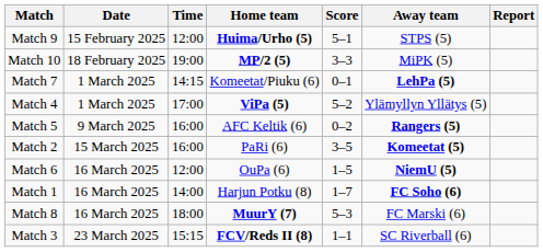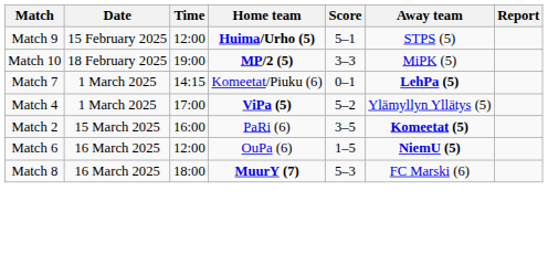 <table class="wikitable" style="text-align:center">
 <tr>
 <th style= width="40px">Match</th>
 <th style= width="40px">Date</th>
 <th style= width="40px">Time</th>
 <th style= width="150px">Home team</th>
 <th style= width="60px">Score</th>
 <th style= width="150px">Away team</th>
 <th style= width="30px">Report</th>
 </tr>
 <tr>
 <td>Match 9</td>
 <td>15 February 2025</td>
 <td>12:00</td>
 <td><strong><a href='#'>Huima</a>/Urho (5)</strong></td>
 <td>5–1</td>
 <td><a href='#'>STPS</a> (5)</td>
 <td></td>
 </tr>
 <tr>
 <td>Match 10</td>
 <td>18 February 2025</td>
 <td>19:00</td>
 <td><strong><a href='#'>MP</a>/2 (5)</strong></td>
 <td>3–3 </td>
 <td><a href='#'>MiPK</a> (5)</td>
 <td></td>
 </tr>
 <tr>
 <td>Match 7</td>
 <td>1 March 2025</td>
 <td>14:15</td>
 <td><a href='#'>Komeetat</a>/Piuku (6)</td>
 <td>0–1</td>
 <td><strong><a href='#'>LehPa</a> (5)</strong></td>
 <td></td>
 </tr>
 <tr>
 <td>Match 4</td>
 <td>1 March 2025</td>
 <td>17:00</td>
 <td><strong><a href='#'>ViPa</a> (5)</strong></td>
 <td>5–2</td>
 <td><a href='#'>Ylämyllyn Yllätys</a> (5)</td>
 <td></td>
 </tr>
 <tr>
-<td>Match 5</td>
-<td>9 March 2025</td>
-<td>16:00</td>
-<td><a href='#'>AFC Keltik</a> (6)</td>
-<td>0–2</td>
-<td><strong><a href='#'>Rangers</a> (5)</strong></td>
-<td></td>
-</tr>
-<tr>
 <td>Match 2</td>
 <td>15 March 2025</td>
 <td>16:00</td>
 <td><a href='#'>PaRi</a> (6)</td>
 <td>3–5</td>
 <td><strong><a href='#'>Komeetat</a> (5)</strong></td>
 <td></td>
 </tr>
 <tr>
 <td>Match 6</td>
 <td>16 March 2025</td>
 <td>12:00</td>
 <td><a href='#'>OuPa</a> (6)</td>
 <td>1–5</td>
 <td><strong><a href='#'>NiemU</a> (5)</strong></td>
 <td></td>
 </tr>
 <tr>
-<td>Match 1</td>
-<td>16 March 2025</td>
-<td>14:00</td>
-<td><a href='#'>Harjun Potku</a> (8)</td>
-<td>1–7</td>
-<td><strong><a href='#'>FC Soho</a> (6)</strong></td>
-<td></td>
-</tr>
-<tr>
 <td>Match 8</td>
 <td>16 March 2025</td>
 <td>18:00</td>
 <td><strong><a href='#'>MuurY</a> (7)</strong></td>
 <td>5–3</td>
 <td><a href='#'>FC Marski</a> (6)</td>
 <td></td>
 </tr>
-<tr>
-<td>Match 3</td>
-<td>23 March 2025</td>
-<td>15:15</td>
-<td><strong><a href='#'>FCV</a>/Reds II (8)</strong></td>
-<td>1–1 </td>
-<td><a href='#'>SC Riverball</a> (6)</td>
-<td></td>
-</tr>
 </table>
